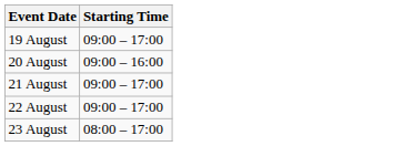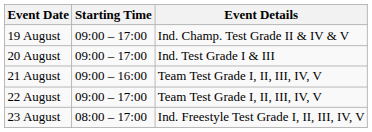 <table class="wikitable">
 <tr>
 <th>Event Date</th>
 <th>Starting Time</th>
+<th>Event Details</th>
 </tr>
 <tr>
 <td>19 August</td>
 <td>09:00 – 17:00</td>
+<td>Ind. Champ. Test Grade II & IV & V</td>
 </tr>
 <tr>
 <td>20 August</td>
-<td>09:00 – 16:00</td>
+<td>09:00 – 17:00</td>
+<td>Ind. Test Grade I & III</td>
 </tr>
 <tr>
 <td>21 August</td>
-<td>09:00 – 17:00</td>
+<td>09:00 – 16:00</td>
+<td>Team Test Grade I, II, III, IV, V</td>
 </tr>
 <tr>
 <td>22 August</td>
 <td>09:00 – 17:00</td>
+<td>Team Test Grade I, II, III, IV, V</td>
 </tr>
 <tr>
 <td>23 August</td>
 <td>08:00 – 17:00</td>
+<td>Ind. Freestyle Test Grade I, II, III, IV, V</td>
 </tr>
 </table>
